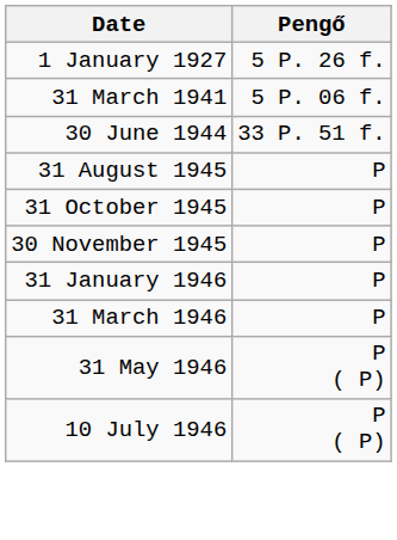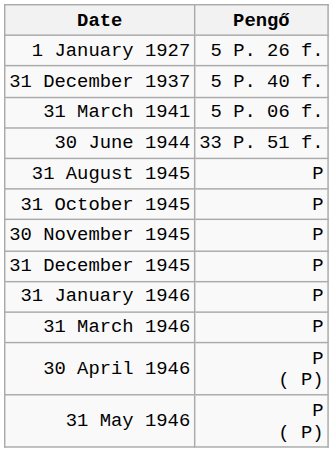 <table class="wikitable">
 <tr>
 <th>Date</th>
 <th>Pengő</th>
 </tr>
 <tr>
 <td align="right">1 January 1927</td>
 <td align="right">5 P. 26 f.</td>
+</tr>
+<tr>
+<td align="right">31 December 1937</td>
+<td align="right">5 P. 40 f.</td>
 </tr>
 <tr>
 <td align="right">31 March 1941</td>
 <td align="right">5 P. 06 f.</td>
 </tr>
 <tr>
 <td align="right">30 June 1944</td>
 <td align="right">33 P. 51 f.</td>
 </tr>
 <tr>
 <td align="right">31 August 1945</td>
 <td align="right"> P</td>
 </tr>
 <tr>
 <td align="right">31 October 1945</td>
 <td align="right"> P</td>
 </tr>
 <tr>
 <td align="right">30 November 1945</td>
 <td align="right"> P</td>
 </tr>
 <tr>
+<td align="right">31 December 1945</td>
+<td align="right"> P</td>
+</tr>
+<tr>
 <td align="right">31 January 1946</td>
 <td align="right"> P</td>
 </tr>
 <tr>
 <td align="right">31 March 1946</td>
 <td align="right"> P</td>
 </tr>
 <tr>
+<td align="right">30 April 1946</td>
+<td align="right"> P<br>( P)</td>
+</tr>
+<tr>
 <td align="right">31 May 1946</td>
 <td align="right"> P<br>( P)</td>
 </tr>
-<tr>
-<td align="right">10 July 1946</td>
-<td align="right"> P<br>( P)</td>
-</tr>
 </table>
